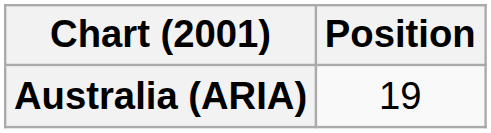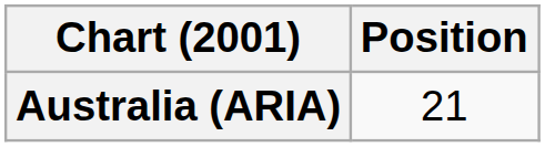 <table class="wikitable plainrowheaders" style="text-align:center">
 <tr>
 <th>Chart (2001)</th>
 <th>Position</th>
 </tr>
 <tr>
 <th scope="row">Australia (ARIA)</th>
-<td>19</td>
+<td>21</td>
 </tr>
 </table>
